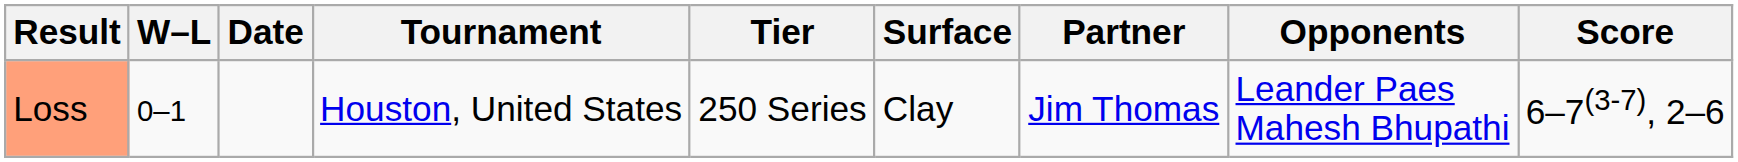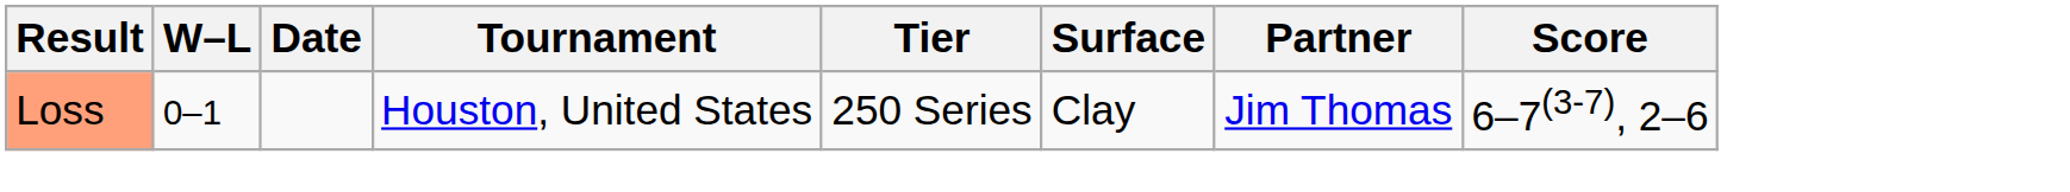 <table class="sortable wikitable">
 <tr>
 <th>Result</th>
 <th class="unsortable">W–L</th>
 <th>Date</th>
 <th>Tournament</th>
 <th>Tier</th>
 <th>Surface</th>
 <th>Partner</th>
-<th>Opponents</th>
 <th class="unsortable">Score</th>
 </tr>
 <tr>
 <td bgcolor=FFA07A>Loss</td>
 <td><small>0–1</small></td>
 <td><a href='#'></a></td>
 <td><a href='#'>Houston</a>, United States</td>
 <td>250 Series</td>
 <td>Clay</td>
 <td> <a href='#'>Jim Thomas</a></td>
-<td> <a href='#'>Leander Paes</a> <br>  <a href='#'>Mahesh Bhupathi</a></td>
 <td>6–7<sup>(3-7)</sup>, 2–6</td>
 </tr>
 </table>
